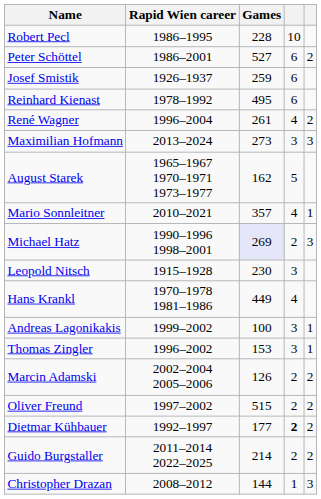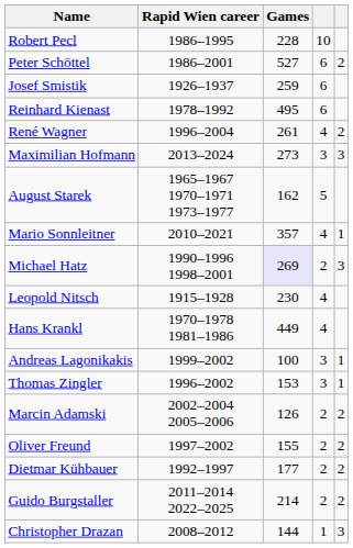 <table class="wikitable" style="text-align:center">
 <tr>
 <th>Name</th>
 <th>Rapid Wien career</th>
 <th>Games</th>
 <th></th>
 <th></th>
 </tr>
 <tr>
 <td align="left"> <a href='#'>Robert Pecl</a></td>
 <td>1986–1995</td>
 <td>228</td>
 <td>10</td>
 <td></td>
 </tr>
 <tr>
 <td align="left"> <a href='#'>Peter Schöttel</a></td>
 <td>1986–2001</td>
 <td>527</td>
 <td>6</td>
 <td>2</td>
 </tr>
 <tr>
 <td align="left"> <a href='#'>Josef Smistik</a></td>
 <td>1926–1937</td>
 <td>259</td>
 <td>6</td>
 <td></td>
 </tr>
 <tr>
 <td align="left"> <a href='#'>Reinhard Kienast</a></td>
 <td>1978–1992</td>
 <td>495</td>
 <td>6</td>
 <td></td>
 </tr>
 <tr>
 <td align="left"> <a href='#'>René Wagner</a></td>
 <td>1996–2004</td>
 <td>261</td>
 <td>4</td>
 <td>2</td>
 </tr>
 <tr>
 <td align="left"> <a href='#'>Maximilian Hofmann</a></td>
 <td>2013–2024</td>
 <td>273</td>
 <td>3</td>
 <td>3</td>
 </tr>
 <tr>
 <td align="left">  <a href='#'>August Starek</a></td>
 <td>1965–1967<br>1970–1971<br>1973–1977</td>
 <td>162</td>
 <td>5</td>
 <td></td>
 </tr>
 <tr>
 <td align="left">  <a href='#'>Mario Sonnleitner</a></td>
 <td>2010–2021</td>
 <td>357</td>
 <td>4</td>
 <td>1</td>
 </tr>
 <tr>
 <td align="left">  <a href='#'>Michael Hatz</a></td>
 <td>1990–1996<br>1998–2001</td>
 <td style="background: lavender;">269</td>
 <td>2</td>
 <td>3</td>
 </tr>
 <tr>
 <td align="left">  <a href='#'>Leopold Nitsch</a></td>
 <td>1915–1928</td>
 <td>230</td>
-<td>3</td>
+<td>4</td>
 <td></td>
 </tr>
 <tr>
 <td align="left">  <a href='#'>Hans Krankl</a></td>
 <td>1970–1978<br>1981–1986</td>
 <td>449</td>
 <td>4</td>
 <td></td>
 </tr>
 <tr>
 <td align="left"> <a href='#'>Andreas Lagonikakis</a></td>
 <td>1999–2002</td>
 <td>100</td>
 <td>3</td>
 <td>1</td>
 </tr>
 <tr>
 <td align="left">  <a href='#'>Thomas Zingler</a></td>
 <td>1996–2002</td>
 <td>153</td>
 <td>3</td>
 <td>1</td>
 </tr>
 <tr>
 <td align="left"> <a href='#'>Marcin Adamski</a></td>
 <td>2002–2004<br>2005–2006</td>
 <td>126</td>
 <td>2</td>
 <td>2</td>
 </tr>
 <tr>
 <td align="left"> <a href='#'>Oliver Freund</a></td>
 <td>1997–2002</td>
-<td>515</td>
+<td>155</td>
 <td>2</td>
 <td>2</td>
 </tr>
 <tr>
 <td align="left">  <a href='#'>Dietmar Kühbauer</a></td>
 <td>1992–1997</td>
 <td>177</td>
-<td><strong>2</strong></td>
+<td>2</td>
 <td>2</td>
 </tr>
 <tr>
 <td align="left"> <a href='#'>Guido Burgstaller</a></td>
 <td>2011–2014<br>2022–2025</td>
 <td>214</td>
 <td>2</td>
 <td>2</td>
 </tr>
 <tr>
 <td align="left">  <a href='#'>Christopher Drazan</a></td>
 <td>2008–2012</td>
 <td>144</td>
 <td>1</td>
 <td>3</td>
 </tr>
 </table>
